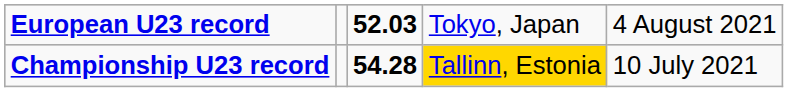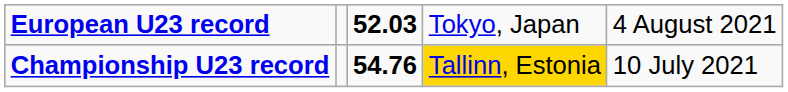 <table class="wikitable">
 <tr>
 <td><strong><a href='#'>European U23 record</a></strong></td>
 <td></td>
 <td><strong>52.03</strong></td>
 <td><a href='#'>Tokyo</a>, Japan</td>
 <td>4 August 2021</td>
 </tr>
 <tr>
 <td><strong><a href='#'>Championship U23 record</a></strong></td>
 <td></td>
-<td><strong>54.28</strong></td>
+<td><strong>54.76</strong></td>
 <td style="background: gold;"><a href='#'>Tallinn</a>, Estonia</td>
 <td>10 July 2021</td>
 </tr>
 </table>
